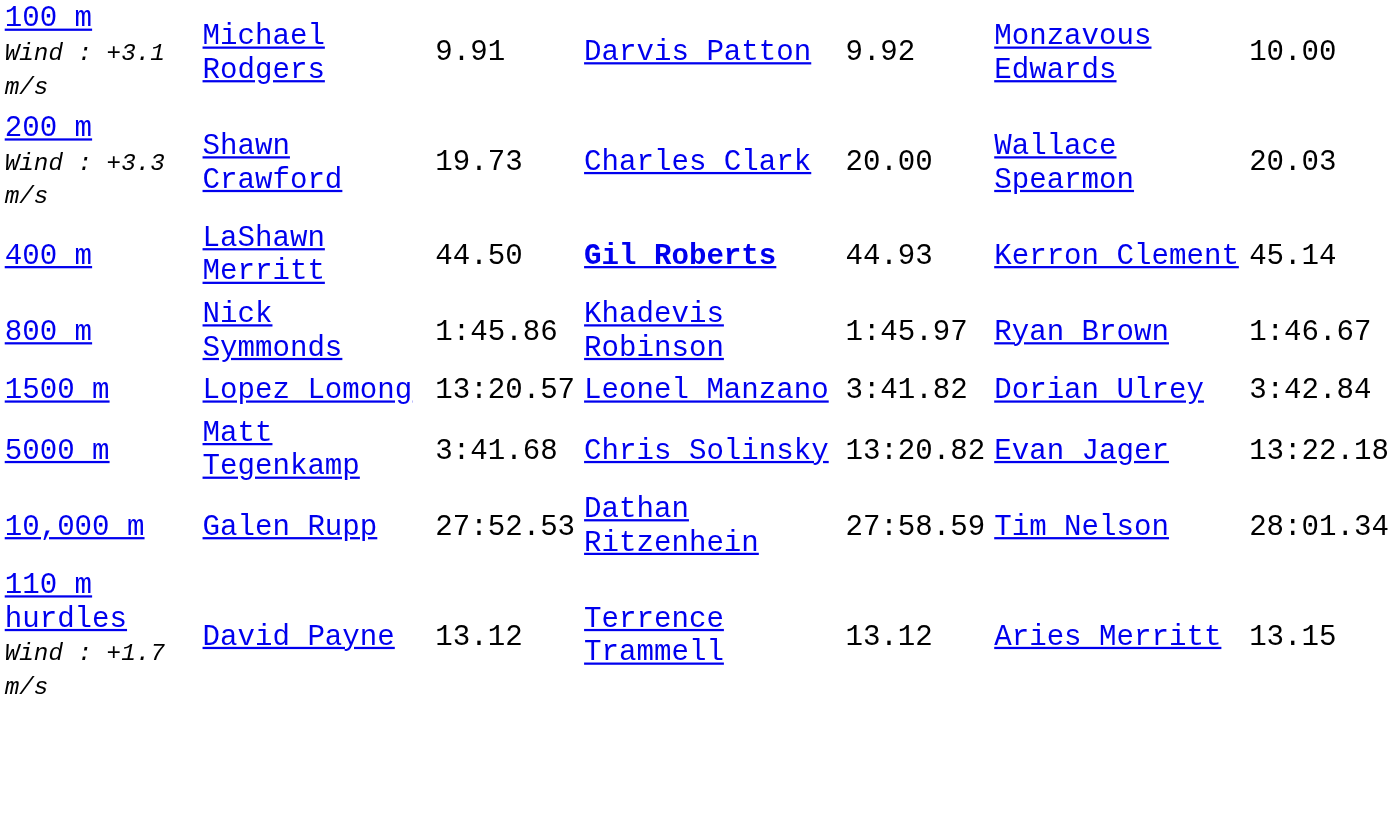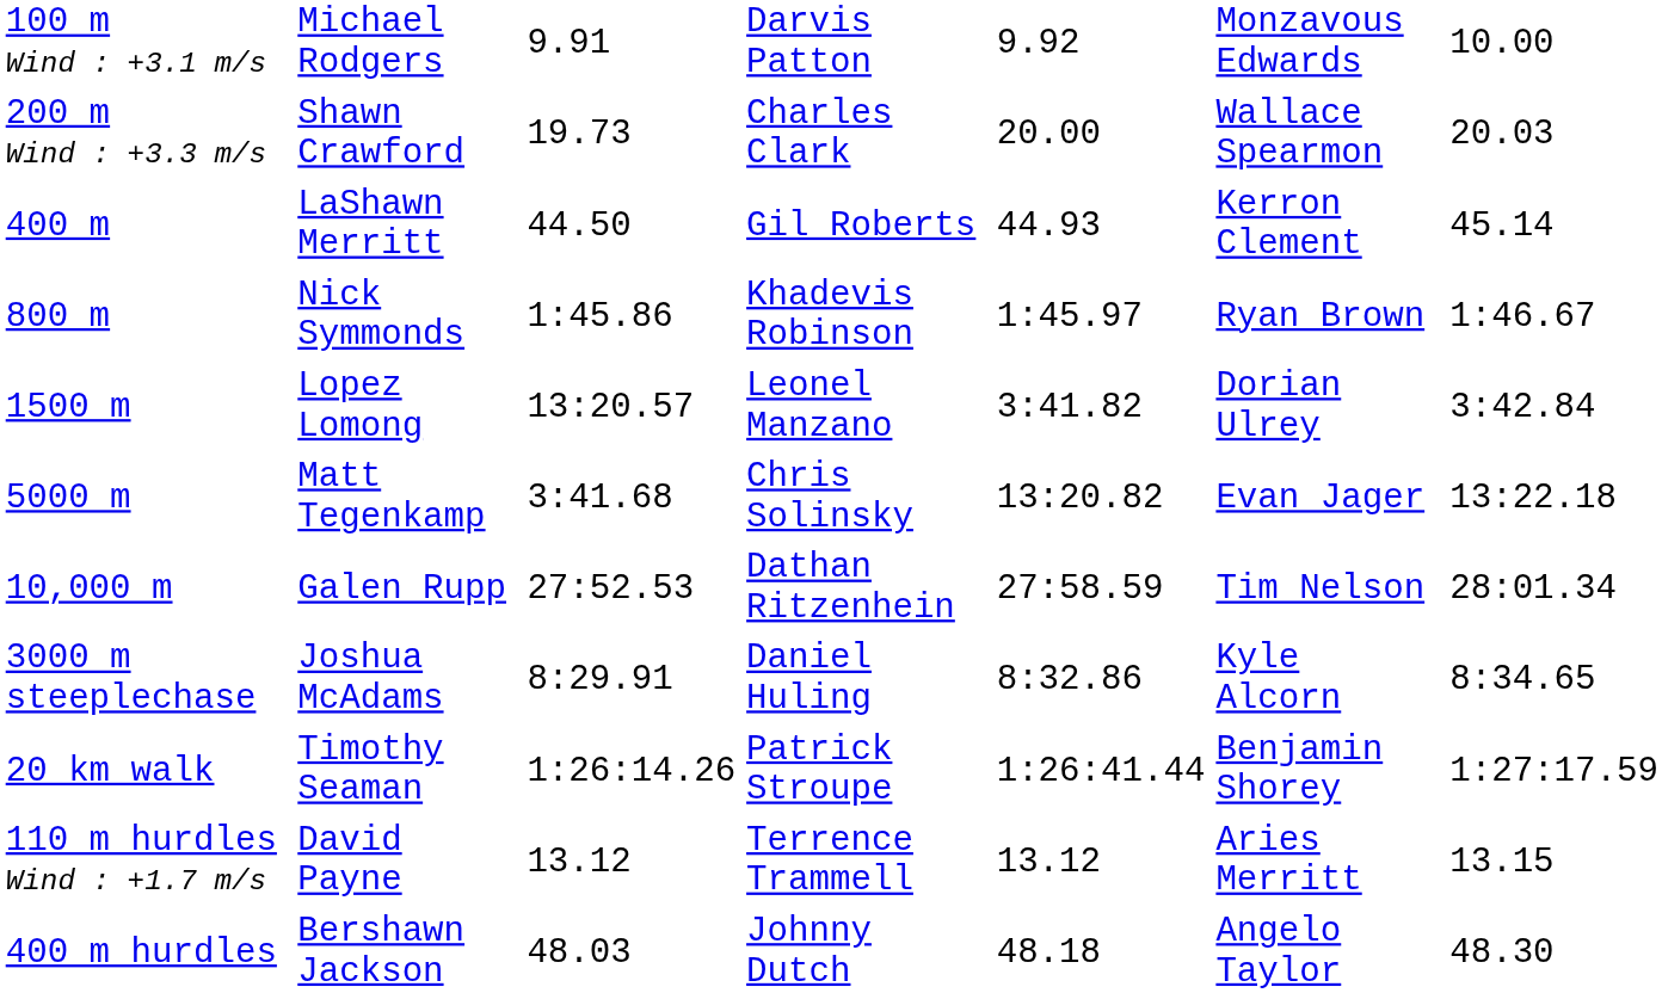 <table>
 <tr>
 <td rowspan=1><a href='#'>100 m</a><br><small><em>Wind : +3.1 m/s</em></small></td>
 <td><a href='#'>Michael Rodgers</a></td>
 <td>9.91</td>
 <td><a href='#'>Darvis Patton</a></td>
 <td>9.92</td>
 <td><a href='#'>Monzavous Edwards</a></td>
 <td>10.00</td>
 </tr>
 <tr>
 <td rowspan=1><a href='#'>200 m</a><br><small><em>Wind : +3.3 m/s</em></small></td>
 <td><a href='#'>Shawn Crawford</a></td>
 <td>19.73</td>
 <td><a href='#'>Charles Clark</a></td>
 <td>20.00</td>
 <td><a href='#'>Wallace Spearmon</a></td>
 <td>20.03</td>
 </tr>
 <tr>
 <td rowspan=1><a href='#'>400 m</a></td>
 <td><a href='#'>LaShawn Merritt</a></td>
 <td>44.50</td>
-<td><strong><a href='#'>Gil Roberts</a></strong></td>
+<td><a href='#'>Gil Roberts</a></td>
 <td>44.93</td>
 <td><a href='#'>Kerron Clement</a></td>
 <td>45.14</td>
 </tr>
 <tr>
 <td rowspan=1><a href='#'>800 m</a></td>
 <td><a href='#'>Nick Symmonds</a></td>
 <td>1:45.86</td>
 <td><a href='#'>Khadevis Robinson</a></td>
 <td>1:45.97</td>
 <td><a href='#'>Ryan Brown</a></td>
 <td>1:46.67</td>
 </tr>
 <tr>
 <td rowspan=1><a href='#'>1500 m</a></td>
 <td><a href='#'>Lopez Lomong</a></td>
 <td>13:20.57</td>
 <td><a href='#'>Leonel Manzano</a></td>
 <td>3:41.82</td>
 <td><a href='#'>Dorian Ulrey</a></td>
 <td>3:42.84</td>
 </tr>
 <tr>
 <td rowspan=1><a href='#'>5000 m</a></td>
 <td><a href='#'>Matt Tegenkamp</a></td>
 <td>3:41.68</td>
 <td><a href='#'>Chris Solinsky</a></td>
 <td>13:20.82</td>
 <td><a href='#'>Evan Jager</a></td>
 <td>13:22.18</td>
 </tr>
 <tr>
 <td rowspan=1><a href='#'>10,000 m</a></td>
 <td><a href='#'>Galen Rupp</a></td>
 <td>27:52.53</td>
 <td><a href='#'>Dathan Ritzenhein</a></td>
 <td>27:58.59</td>
 <td><a href='#'>Tim Nelson</a></td>
 <td>28:01.34</td>
 </tr>
 <tr>
+<td rowspan=1><a href='#'>3000 m steeplechase</a></td>
+<td><a href='#'>Joshua McAdams</a></td>
+<td>8:29.91</td>
+<td><a href='#'>Daniel Huling</a></td>
+<td>8:32.86</td>
+<td><a href='#'>Kyle Alcorn</a></td>
+<td>8:34.65</td>
+</tr>
+<tr>
+<td rowspan=1><a href='#'>20 km walk</a></td>
+<td><a href='#'>Timothy Seaman</a></td>
+<td>1:26:14.26</td>
+<td><a href='#'>Patrick Stroupe</a></td>
+<td>1:26:41.44</td>
+<td><a href='#'>Benjamin Shorey</a></td>
+<td>1:27:17.59</td>
+</tr>
+<tr>
 <td rowspan=1><a href='#'>110 m hurdles</a><br><small><em>Wind : +1.7 m/s</em></small></td>
 <td><a href='#'>David Payne</a></td>
 <td>13.12</td>
 <td><a href='#'>Terrence Trammell</a></td>
 <td>13.12</td>
 <td><a href='#'>Aries Merritt</a></td>
 <td>13.15</td>
 </tr>
+<tr>
+<td rowspan=1><a href='#'>400 m hurdles</a></td>
+<td><a href='#'>Bershawn Jackson</a></td>
+<td>48.03</td>
+<td><a href='#'>Johnny Dutch</a></td>
+<td>48.18</td>
+<td><a href='#'>Angelo Taylor</a></td>
+<td>48.30</td>
+</tr>
 </table>
